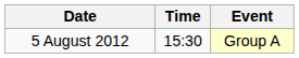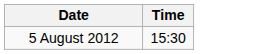 <table class = "wikitable" style="text-align:center;">
 <tr>
 <th width=150>Date</th>
 <th width=50>Time</th>
-<th width=80>Event</th>
 </tr>
 <tr>
 <td>5 August 2012</td>
 <td>15:30</td>
-<td bgcolor=ffffcc>Group A</td>
 </tr>
 </table>
